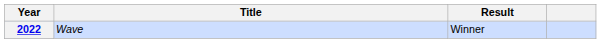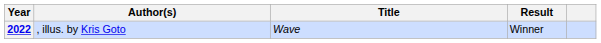 <table class="wikitable sortable mw-collapsible" width="100%">
 <tr>
 <th scope=col width="5%">Year</th>
+<th scope=col width="40%">Author(s)</th>
 <th scope=col width="40%">Title</th>
 <th scope=col width="10%">Result</th>
 <th scope=col width="5%" class="unsortable"></th>
 </tr>
 <tr style="background:#cddeff">
 <th><a href='#'>2022</a></th>
+<td>, illus. by <a href='#'>Kris Goto</a></td>
 <td><em>Wave</em></td>
 <td>Winner</td>
 <td></td>
 </tr>
 </table>
